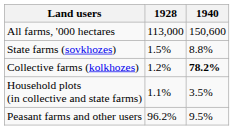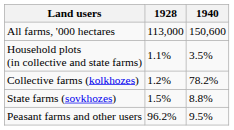 <table class="wikitable">
 <tr>
 <th>Land users</th>
 <th>1928</th>
 <th>1940</th>
 </tr>
 <tr>
 <td>All farms, '000 hectares</td>
 <td>113,000</td>
 <td>150,600</td>
 </tr>
 <tr>
-<td>State farms (<a href='#'>sovkhozes</a>)</td>
-<td>1.5%</td>
-<td>8.8%</td>
+<td>Household plots<br> (in collective and state farms)</td>
+<td>1.1%</td>
+<td>3.5%</td>
 </tr>
 <tr>
 <td>Collective farms (<a href='#'>kolkhozes</a>)</td>
 <td>1.2%</td>
-<td><strong>78.2%</strong></td>
+<td>78.2%</td>
 </tr>
 <tr>
-<td>Household plots<br> (in collective and state farms)</td>
-<td>1.1%</td>
-<td>3.5%</td>
+<td>State farms (<a href='#'>sovkhozes</a>)</td>
+<td>1.5%</td>
+<td>8.8%</td>
 </tr>
 <tr>
 <td>Peasant farms and other users</td>
 <td>96.2%</td>
 <td>9.5%</td>
 </tr>
 </table>
